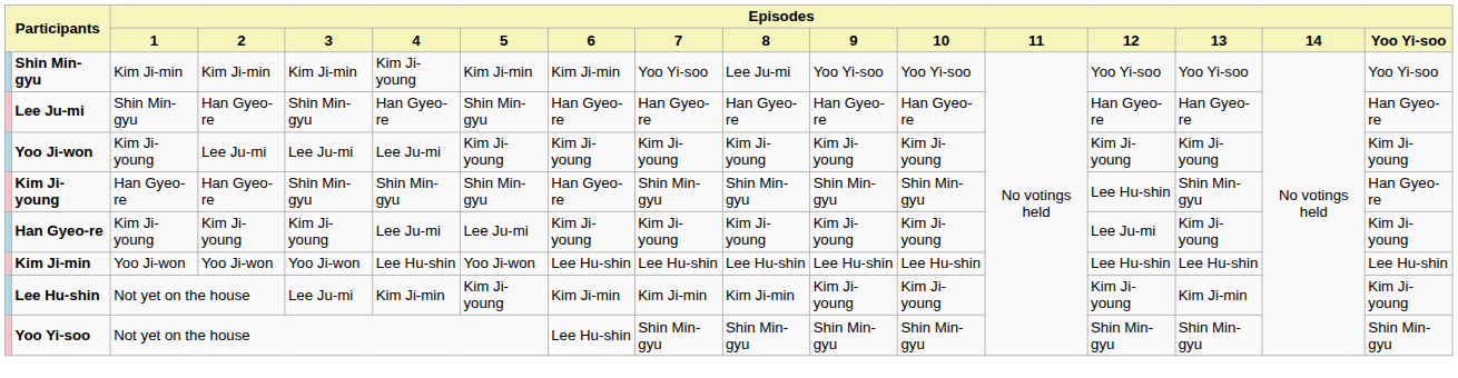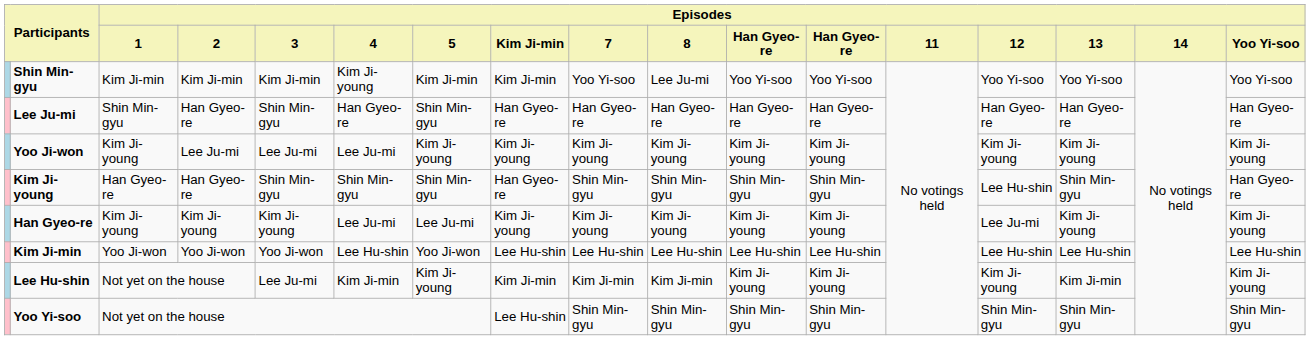 <table class="wikitable sortable">
 <tr style="background:#f5f5bc; font-weight:bold; text-align:center">
 <td rowspan="2" colspan="2">Participants</td>
 <td colspan="15">Episodes</td>
 </tr>
 <tr style="background:#f5f5bc; font-weight:bold; text-align:center">
 <td>1</td>
 <td>2</td>
 <td>3</td>
 <td>4</td>
 <td>5</td>
-<td>6</td>
+<td>Kim Ji-min</td>
 <td>7</td>
 <td>8</td>
-<td>9</td>
-<td>10</td>
+<td>Han Gyeo-re</td>
+<td>Han Gyeo-re</td>
 <td>11</td>
 <td>12</td>
 <td>13</td>
 <td>14</td>
 <td>Yoo Yi-soo</td>
 </tr>
 <tr>
 <td style="background:lightblue"></td>
 <td><strong> Shin Min-gyu </strong></td>
 <td>Kim Ji-min</td>
 <td>Kim Ji-min</td>
 <td>Kim Ji-min</td>
 <td>Kim Ji-young</td>
 <td>Kim Ji-min</td>
 <td>Kim Ji-min</td>
 <td>Yoo Yi-soo</td>
 <td>Lee Ju-mi</td>
 <td>Yoo Yi-soo</td>
 <td>Yoo Yi-soo</td>
 <td rowspan="8" style="text-align:center">No votings held</td>
 <td>Yoo Yi-soo</td>
 <td>Yoo Yi-soo</td>
 <td rowspan="8" style="text-align:center">No votings held</td>
 <td>Yoo Yi-soo</td>
 </tr>
 <tr>
 <td style="background:pink"></td>
 <td><strong> Lee Ju-mi </strong></td>
 <td>Shin Min-gyu</td>
 <td>Han Gyeo-re</td>
 <td>Shin Min-gyu</td>
 <td>Han Gyeo-re</td>
 <td>Shin Min-gyu</td>
 <td>Han Gyeo-re</td>
 <td>Han Gyeo-re</td>
 <td>Han Gyeo-re</td>
 <td>Han Gyeo-re</td>
 <td>Han Gyeo-re</td>
 <td>Han Gyeo-re</td>
 <td>Han Gyeo-re</td>
 <td>Han Gyeo-re</td>
 </tr>
 <tr>
 <td style="background:lightblue"></td>
 <td><strong> Yoo Ji-won </strong></td>
 <td>Kim Ji-young</td>
 <td>Lee Ju-mi</td>
 <td>Lee Ju-mi</td>
 <td>Lee Ju-mi</td>
 <td>Kim Ji-young</td>
 <td>Kim Ji-young</td>
 <td>Kim Ji-young</td>
 <td>Kim Ji-young</td>
 <td>Kim Ji-young</td>
 <td>Kim Ji-young</td>
 <td>Kim Ji-young</td>
 <td>Kim Ji-young</td>
 <td>Kim Ji-young</td>
 </tr>
 <tr>
 <td style="background:pink"></td>
 <td><strong> Kim Ji-young</strong></td>
 <td>Han Gyeo-re</td>
 <td>Han Gyeo-re</td>
 <td>Shin Min-gyu</td>
 <td>Shin Min-gyu</td>
 <td>Shin Min-gyu</td>
 <td>Han Gyeo-re</td>
 <td>Shin Min-gyu</td>
 <td>Shin Min-gyu</td>
 <td>Shin Min-gyu</td>
 <td>Shin Min-gyu</td>
 <td>Lee Hu-shin</td>
 <td>Shin Min-gyu</td>
 <td>Han Gyeo-re</td>
 </tr>
 <tr>
 <td style="background:lightblue"></td>
 <td><strong> Han Gyeo-re </strong></td>
 <td>Kim Ji-young</td>
 <td>Kim Ji-young</td>
 <td>Kim Ji-young</td>
 <td>Lee Ju-mi</td>
 <td>Lee Ju-mi</td>
 <td>Kim Ji-young</td>
 <td>Kim Ji-young</td>
 <td>Kim Ji-young</td>
 <td>Kim Ji-young</td>
 <td>Kim Ji-young</td>
 <td>Lee Ju-mi</td>
 <td>Kim Ji-young</td>
 <td>Kim Ji-young</td>
 </tr>
 <tr>
 <td style="background:pink"></td>
 <td><strong> Kim Ji-min </strong></td>
 <td>Yoo Ji-won</td>
 <td>Yoo Ji-won</td>
 <td>Yoo Ji-won</td>
 <td>Lee Hu-shin</td>
 <td>Yoo Ji-won</td>
 <td>Lee Hu-shin</td>
 <td>Lee Hu-shin</td>
 <td>Lee Hu-shin</td>
 <td>Lee Hu-shin</td>
 <td>Lee Hu-shin</td>
 <td>Lee Hu-shin</td>
 <td>Lee Hu-shin</td>
 <td>Lee Hu-shin</td>
 </tr>
 <tr>
 <td style="background:lightblue"></td>
 <td><strong> Lee Hu-shin </strong></td>
 <td colspan="2">Not yet on the house</td>
 <td>Lee Ju-mi</td>
 <td>Kim Ji-min</td>
 <td>Kim Ji-young</td>
 <td>Kim Ji-min</td>
 <td>Kim Ji-min</td>
 <td>Kim Ji-min</td>
 <td>Kim Ji-young</td>
 <td>Kim Ji-young</td>
 <td>Kim Ji-young</td>
 <td>Kim Ji-min</td>
 <td>Kim Ji-young</td>
 </tr>
 <tr>
 <td style="background:pink"></td>
 <td><strong> Yoo Yi-soo </strong></td>
 <td colspan="5">Not yet on the house</td>
 <td>Lee Hu-shin</td>
 <td>Shin Min-gyu</td>
 <td>Shin Min-gyu</td>
 <td>Shin Min-gyu</td>
 <td>Shin Min-gyu</td>
 <td>Shin Min-gyu</td>
 <td>Shin Min-gyu</td>
 <td>Shin Min-gyu</td>
 </tr>
 </table>
